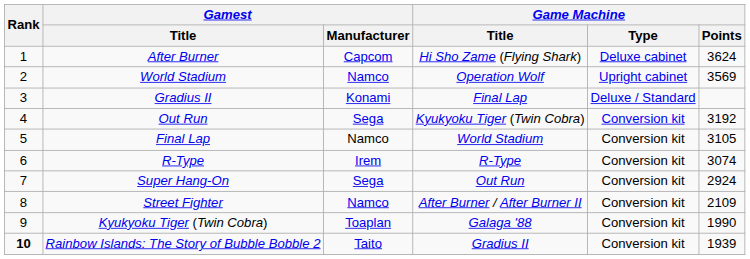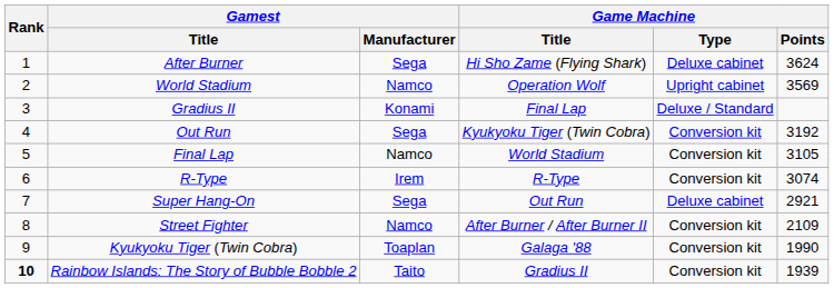 <table class="wikitable sortable" style="text-align:center">
 <tr>
 <th rowspan="2">Rank</th>
 <th colspan="2"><em><a href='#'>Gamest</a></em></th>
 <th colspan="3"><em><a href='#'>Game Machine</a></em></th>
 </tr>
 <tr>
 <th>Title</th>
 <th>Manufacturer</th>
 <th>Title</th>
 <th>Type</th>
 <th>Points</th>
 </tr>
 <tr>
 <td>1</td>
 <td><em><a href='#'>After Burner</a></em></td>
-<td><a href='#'>Capcom</a></td>
+<td><a href='#'>Sega</a></td>
 <td><em><a href='#'>Hi Sho Zame</a></em> (<em>Flying Shark</em>)</td>
 <td><a href='#'>Deluxe cabinet</a></td>
 <td>3624</td>
 </tr>
 <tr>
 <td>2</td>
 <td><em><a href='#'>World Stadium</a></em></td>
 <td><a href='#'>Namco</a></td>
 <td><em><a href='#'>Operation Wolf</a></em></td>
 <td><a href='#'>Upright cabinet</a></td>
 <td>3569</td>
 </tr>
 <tr>
 <td>3</td>
 <td><em><a href='#'>Gradius II</a></em></td>
 <td><a href='#'>Konami</a></td>
 <td><em><a href='#'>Final Lap</a></em></td>
 <td><a href='#'>Deluxe / Standard</a></td>
 <td></td>
 </tr>
 <tr>
 <td>4</td>
 <td><em><a href='#'>Out Run</a></em></td>
 <td><a href='#'>Sega</a></td>
 <td><em><a href='#'>Kyukyoku Tiger</a></em> (<em>Twin Cobra</em>)</td>
 <td><a href='#'>Conversion kit</a></td>
 <td>3192</td>
 </tr>
 <tr>
 <td>5</td>
 <td><em><a href='#'>Final Lap</a></em></td>
 <td>Namco</td>
 <td><em><a href='#'>World Stadium</a></em></td>
 <td>Conversion kit</td>
 <td>3105</td>
 </tr>
 <tr>
 <td>6</td>
 <td><em><a href='#'>R-Type</a></em></td>
 <td><a href='#'>Irem</a></td>
 <td><em><a href='#'>R-Type</a></em></td>
 <td>Conversion kit</td>
 <td>3074</td>
 </tr>
 <tr>
 <td>7</td>
 <td><em><a href='#'>Super Hang-On</a></em></td>
 <td><a href='#'>Sega</a></td>
 <td><em><a href='#'>Out Run</a></em></td>
-<td>Conversion kit</td>
-<td>2924</td>
+<td><a href='#'>Deluxe cabinet</a></td>
+<td>2921</td>
 </tr>
 <tr>
 <td>8</td>
 <td><em><a href='#'>Street Fighter</a></em></td>
 <td><a href='#'>Namco</a></td>
 <td><em><a href='#'>After Burner</a> / <a href='#'>After Burner II</a></em></td>
 <td>Conversion kit</td>
 <td>2109</td>
 </tr>
 <tr>
 <td>9</td>
 <td><em><a href='#'>Kyukyoku Tiger</a></em> (<em>Twin Cobra</em>)</td>
 <td><a href='#'>Toaplan</a></td>
 <td><em><a href='#'>Galaga '88</a></em></td>
 <td>Conversion kit</td>
 <td>1990</td>
 </tr>
 <tr>
 <td><strong>10</strong></td>
 <td><em><a href='#'>Rainbow Islands: The Story of Bubble Bobble 2</a></em></td>
 <td><a href='#'>Taito</a></td>
 <td><em><a href='#'>Gradius II</a></em></td>
 <td>Conversion kit</td>
 <td>1939</td>
 </tr>
 </table>
